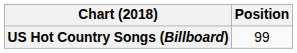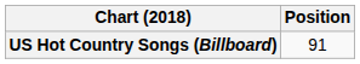 <table class="wikitable sortable plainrowheaders" style="text-align:center">
 <tr>
 <th scope="col">Chart (2018)</th>
 <th scope="col">Position</th>
 </tr>
 <tr>
 <th scope="row">US Hot Country Songs (<em>Billboard</em>)</th>
-<td>99</td>
+<td>91</td>
 </tr>
 </table>
